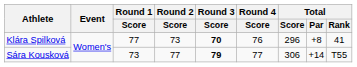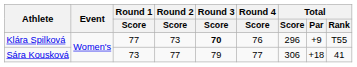 <table class=wikitable style=font-size:90%;text-align:center>
 <tr>
 <th rowspan=2>Athlete</th>
 <th rowspan=2>Event</th>
 <th>Round 1</th>
 <th>Round 2</th>
 <th>Round 3</th>
 <th>Round 4</th>
 <th colspan=3>Total</th>
 </tr>
 <tr style=font-size:95%>
 <th>Score</th>
 <th>Score</th>
 <th>Score</th>
 <th>Score</th>
 <th>Score</th>
 <th>Par</th>
 <th>Rank</th>
 </tr>
 <tr align=center>
 <td align=left><a href='#'>Klára Spilková</a></td>
 <td align=left rowspan=2><a href='#'>Women's</a></td>
 <td>77</td>
 <td>73</td>
 <td><strong>70</strong></td>
 <td>76</td>
 <td>296</td>
-<td>+8</td>
-<td>41</td>
+<td>+9</td>
+<td>T55</td>
 </tr>
 <tr align=center>
 <td align=left><a href='#'>Sára Kousková</a></td>
 <td>73</td>
 <td>77</td>
-<td><strong>79</strong></td>
+<td>79</td>
 <td>77</td>
 <td>306</td>
-<td>+14</td>
-<td>T55</td>
+<td>+18</td>
+<td>41</td>
 </tr>
 </table>
